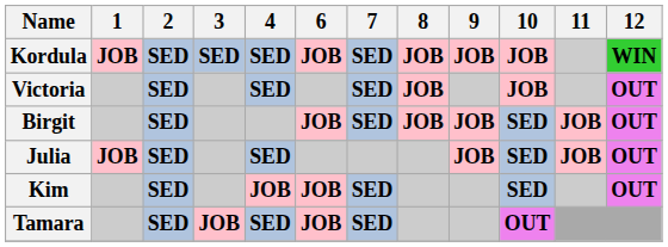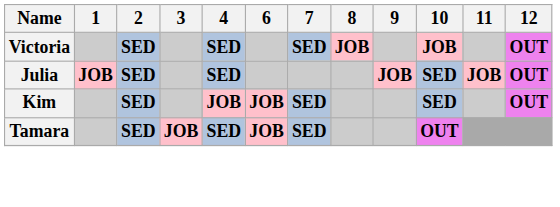 <table class="wikitable" style="text-align:center;">
 <tr>
 <th>Name</th>
 <th>1</th>
 <th>2</th>
 <th>3</th>
 <th>4</th>
 <th>6</th>
 <th>7</th>
 <th>8</th>
 <th>9</th>
 <th>10</th>
 <th>11</th>
 <th>12</th>
 </tr>
 <tr>
-<th>Kordula</th>
-<td bgcolor="pink"><strong>JOB</strong></td>
-<td bgcolor="lightsteelblue"><strong>SED</strong></td>
-<td bgcolor="lightsteelblue"><strong>SED</strong></td>
-<td bgcolor="lightsteelblue"><strong>SED</strong></td>
-<td bgcolor="pink"><strong>JOB</strong></td>
-<td bgcolor="lightsteelblue"><strong>SED</strong></td>
-<td bgcolor="pink"><strong>JOB</strong></td>
-<td bgcolor="pink"><strong>JOB</strong></td>
-<td bgcolor="pink"><strong>JOB</strong></td>
-<td bgcolor="#CCCCCC"></td>
-<td bgcolor="limegreen"><strong>WIN</strong></td>
-</tr>
-<tr>
 <th>Victoria</th>
 <td bgcolor="#CCCCCC"></td>
 <td bgcolor="lightsteelblue"><strong>SED</strong></td>
 <td bgcolor="#CCCCCC"></td>
 <td bgcolor="lightsteelblue"><strong>SED</strong></td>
 <td bgcolor="#CCCCCC"></td>
 <td bgcolor="lightsteelblue"><strong>SED</strong></td>
 <td bgcolor="pink"><strong>JOB</strong></td>
 <td bgcolor="#CCCCCC"></td>
 <td bgcolor="pink"><strong>JOB</strong></td>
 <td bgcolor="#CCCCCC"></td>
-<td bgcolor="violet"><strong>OUT</strong></td>
-</tr>
-<tr>
-<th>Birgit</th>
-<td bgcolor="#CCCCCC"></td>
-<td bgcolor="lightsteelblue"><strong>SED</strong></td>
-<td bgcolor="#CCCCCC"></td>
-<td bgcolor="#CCCCCC"></td>
-<td bgcolor="pink"><strong>JOB</strong></td>
-<td bgcolor="lightsteelblue"><strong>SED</strong></td>
-<td bgcolor="pink"><strong>JOB</strong></td>
-<td bgcolor="pink"><strong>JOB</strong></td>
-<td bgcolor="lightsteelblue"><strong>SED</strong></td>
-<td bgcolor="pink"><strong>JOB</strong></td>
 <td bgcolor="violet"><strong>OUT</strong></td>
 </tr>
 <tr>
 <th>Julia</th>
 <td bgcolor="pink"><strong>JOB</strong></td>
 <td bgcolor="lightsteelblue"><strong>SED</strong></td>
 <td bgcolor="#CCCCCC"></td>
 <td bgcolor="lightsteelblue"><strong>SED</strong></td>
 <td bgcolor="#CCCCCC"></td>
 <td bgcolor="#CCCCCC"></td>
 <td bgcolor="#CCCCCC"></td>
 <td bgcolor="pink"><strong>JOB</strong></td>
 <td bgcolor="lightsteelblue"><strong>SED</strong></td>
 <td bgcolor="pink"><strong>JOB</strong></td>
 <td bgcolor="violet"><strong>OUT</strong></td>
 </tr>
 <tr>
 <th>Kim</th>
 <td bgcolor="#CCCCCC"></td>
 <td bgcolor="lightsteelblue"><strong>SED</strong></td>
 <td bgcolor="#CCCCCC"></td>
 <td bgcolor="pink"><strong>JOB</strong></td>
 <td bgcolor="pink"><strong>JOB</strong></td>
 <td bgcolor="lightsteelblue"><strong>SED</strong></td>
 <td bgcolor="#CCCCCC"></td>
 <td bgcolor="#CCCCCC"></td>
 <td bgcolor="lightsteelblue"><strong>SED</strong></td>
 <td bgcolor="#CCCCCC"></td>
 <td bgcolor="violet"><strong>OUT</strong></td>
 </tr>
 <tr>
 <th>Tamara</th>
 <td bgcolor="#CCCCCC"></td>
 <td bgcolor="lightsteelblue"><strong>SED</strong></td>
 <td bgcolor="pink"><strong>JOB</strong></td>
 <td bgcolor="lightsteelblue"><strong>SED</strong></td>
 <td bgcolor="pink"><strong>JOB</strong></td>
 <td bgcolor="lightsteelblue"><strong>SED</strong></td>
 <td bgcolor="#CCCCCC"></td>
 <td bgcolor="#CCCCCC"></td>
 <td bgcolor="violet"><strong>OUT</strong></td>
 <td bgcolor="darkgray" colspan="2"></td>
 </tr>
 <tr>
 </tr>
 </table>
